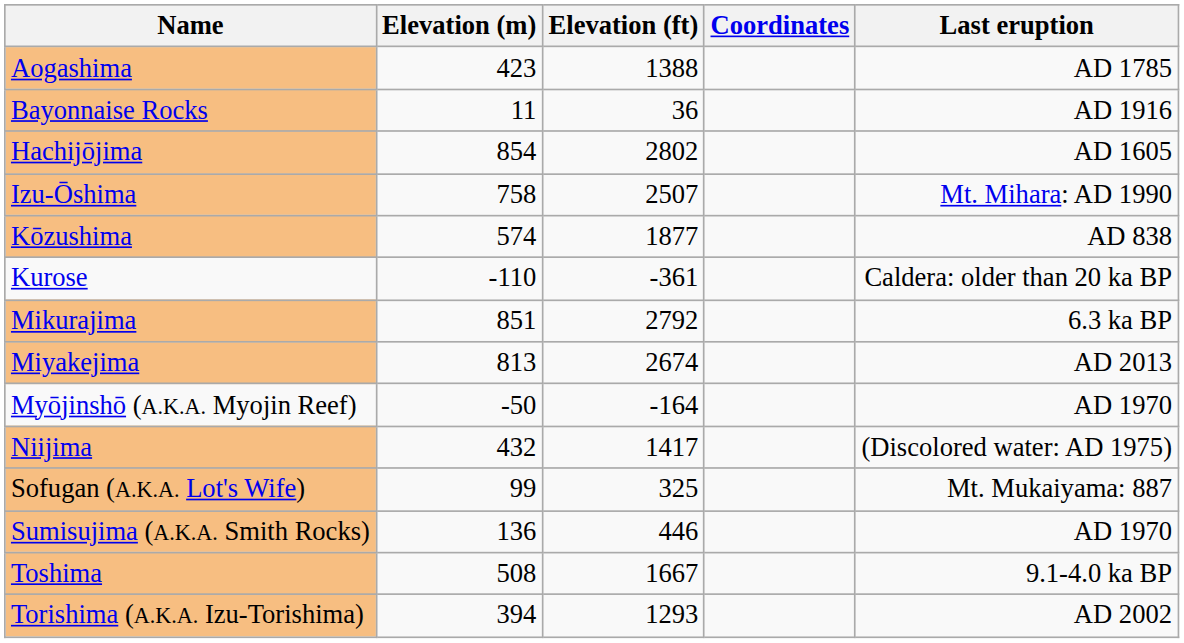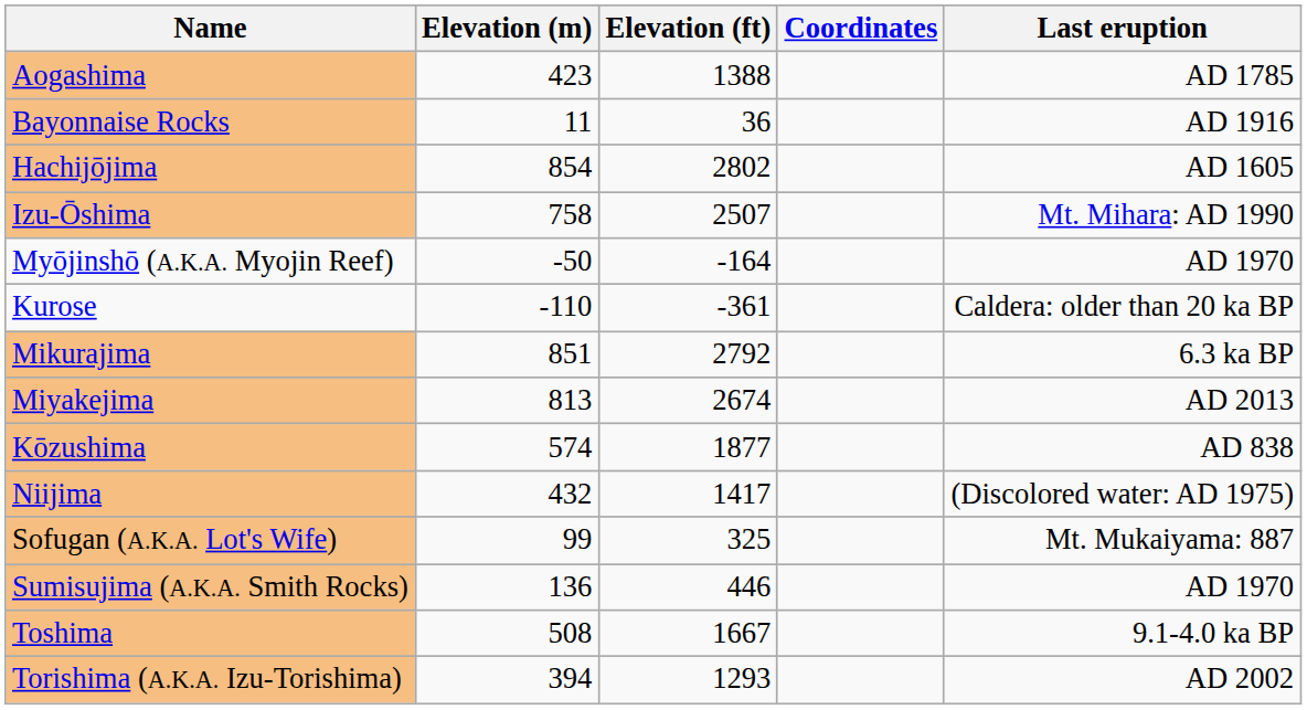 <table class="wikitable sortable">
 <tr>
 <th>Name</th>
 <th>Elevation (m)</th>
 <th>Elevation (ft)</th>
 <th><a href='#'>Coordinates</a></th>
 <th>Last eruption</th>
 </tr>
 <tr align="right">
 <td align="left" style="background-color:#F7BE81"><a href='#'>Aogashima</a></td>
 <td>423</td>
 <td>1388</td>
 <td></td>
 <td>AD 1785</td>
 </tr>
 <tr align="right">
 <td align="left" style="background-color:#F7BE81"><a href='#'>Bayonnaise Rocks</a></td>
 <td>11</td>
 <td>36</td>
 <td></td>
 <td>AD 1916</td>
 </tr>
 <tr align="right">
 <td align="left" style="background-color:#F7BE81"><a href='#'>Hachijōjima</a></td>
 <td>854</td>
 <td>2802</td>
 <td></td>
 <td>AD 1605</td>
 </tr>
 <tr align="right">
 <td align="left" style="background-color:#F7BE81"><a href='#'>Izu-Ōshima</a></td>
 <td>758</td>
 <td>2507</td>
 <td></td>
 <td><a href='#'>Mt. Mihara</a>: AD 1990</td>
 </tr>
 <tr align="right">
-<td align="left" style="background-color:#F7BE81"><a href='#'>Kōzushima</a></td>
-<td>574</td>
-<td>1877</td>
+<td align="left"><a href='#'>Myōjinshō</a> (<small>A.K.A.</small> Myojin Reef)</td>
+<td>-50</td>
+<td>-164</td>
 <td></td>
-<td>AD 838</td>
+<td>AD 1970</td>
 </tr>
 <tr align="right">
 <td align="left"><a href='#'>Kurose</a></td>
 <td>-110</td>
 <td>-361</td>
 <td></td>
 <td>Caldera: older than 20 ka BP</td>
 </tr>
 <tr align="right">
 <td align="left" style="background-color:#F7BE81"><a href='#'>Mikurajima</a></td>
 <td>851</td>
 <td>2792</td>
 <td></td>
 <td>6.3 ka BP</td>
 </tr>
 <tr align="right">
 <td align="left" style="background-color:#F7BE81"><a href='#'>Miyakejima</a></td>
 <td>813</td>
 <td>2674</td>
 <td></td>
 <td>AD 2013</td>
 </tr>
 <tr align="right">
-<td align="left"><a href='#'>Myōjinshō</a> (<small>A.K.A.</small> Myojin Reef)</td>
-<td>-50</td>
-<td>-164</td>
+<td align="left" style="background-color:#F7BE81"><a href='#'>Kōzushima</a></td>
+<td>574</td>
+<td>1877</td>
 <td></td>
-<td>AD 1970</td>
+<td>AD 838</td>
 </tr>
 <tr align="right">
 <td align="left" style="background-color:#F7BE81"><a href='#'>Niijima</a></td>
 <td>432</td>
 <td>1417</td>
 <td></td>
 <td>(Discolored water: AD 1975)</td>
 </tr>
 <tr align="right">
 <td align="left" style="background-color:#F7BE81">Sofugan (<small>A.K.A.</small> <a href='#'>Lot's Wife</a>)</td>
 <td>99</td>
 <td>325</td>
 <td></td>
 <td>Mt. Mukaiyama: 887</td>
 </tr>
 <tr align="right">
 <td align="left" style="background-color:#F7BE81"><a href='#'>Sumisujima</a> (<small>A.K.A.</small> Smith Rocks)</td>
 <td>136</td>
 <td>446</td>
 <td></td>
 <td>AD 1970</td>
 </tr>
 <tr align="right">
 <td align="left" style="background-color:#F7BE81"><a href='#'>Toshima</a></td>
 <td>508</td>
 <td>1667</td>
 <td></td>
 <td>9.1-4.0 ka BP</td>
 </tr>
 <tr align="right">
 <td align="left" style="background-color:#F7BE81"><a href='#'>Torishima</a> (<small>A.K.A.</small> Izu-Torishima)</td>
 <td>394</td>
 <td>1293</td>
 <td></td>
 <td>AD 2002</td>
 </tr>
 </table>
